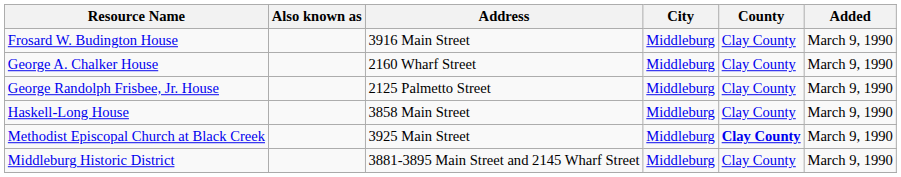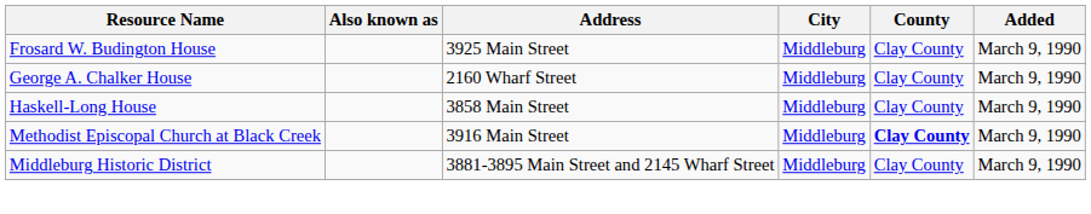 <table class="wikitable" style="font-size: 95%;">
 <tr>
 <th>Resource Name</th>
 <th>Also known as</th>
 <th>Address</th>
 <th>City</th>
 <th>County</th>
 <th>Added</th>
 </tr>
 <tr>
 <td><a href='#'>Frosard W. Budington House</a></td>
 <td></td>
-<td>3916 Main Street</td>
+<td>3925 Main Street</td>
 <td><a href='#'>Middleburg</a></td>
 <td><a href='#'>Clay County</a></td>
 <td>March 9, 1990</td>
 </tr>
 <tr>
 <td><a href='#'>George A. Chalker House</a></td>
 <td></td>
 <td>2160 Wharf Street</td>
-<td><a href='#'>Middleburg</a></td>
-<td><a href='#'>Clay County</a></td>
-<td>March 9, 1990</td>
-</tr>
-<tr>
-<td><a href='#'>George Randolph Frisbee, Jr. House</a></td>
-<td></td>
-<td>2125 Palmetto Street</td>
 <td><a href='#'>Middleburg</a></td>
 <td><a href='#'>Clay County</a></td>
 <td>March 9, 1990</td>
 </tr>
 <tr>
 <td><a href='#'>Haskell-Long House</a></td>
 <td></td>
 <td>3858 Main Street</td>
 <td><a href='#'>Middleburg</a></td>
 <td><a href='#'>Clay County</a></td>
 <td>March 9, 1990</td>
 </tr>
 <tr>
 <td><a href='#'>Methodist Episcopal Church at Black Creek</a></td>
 <td></td>
-<td>3925 Main Street</td>
+<td>3916 Main Street</td>
 <td><a href='#'>Middleburg</a></td>
 <td><strong><a href='#'>Clay County</a></strong></td>
 <td>March 9, 1990</td>
 </tr>
 <tr>
 <td><a href='#'>Middleburg Historic District</a></td>
 <td></td>
 <td>3881-3895 Main Street and 2145 Wharf Street</td>
 <td><a href='#'>Middleburg</a></td>
 <td><a href='#'>Clay County</a></td>
 <td>March 9, 1990</td>
 </tr>
 <tr>
 </tr>
 </table>
